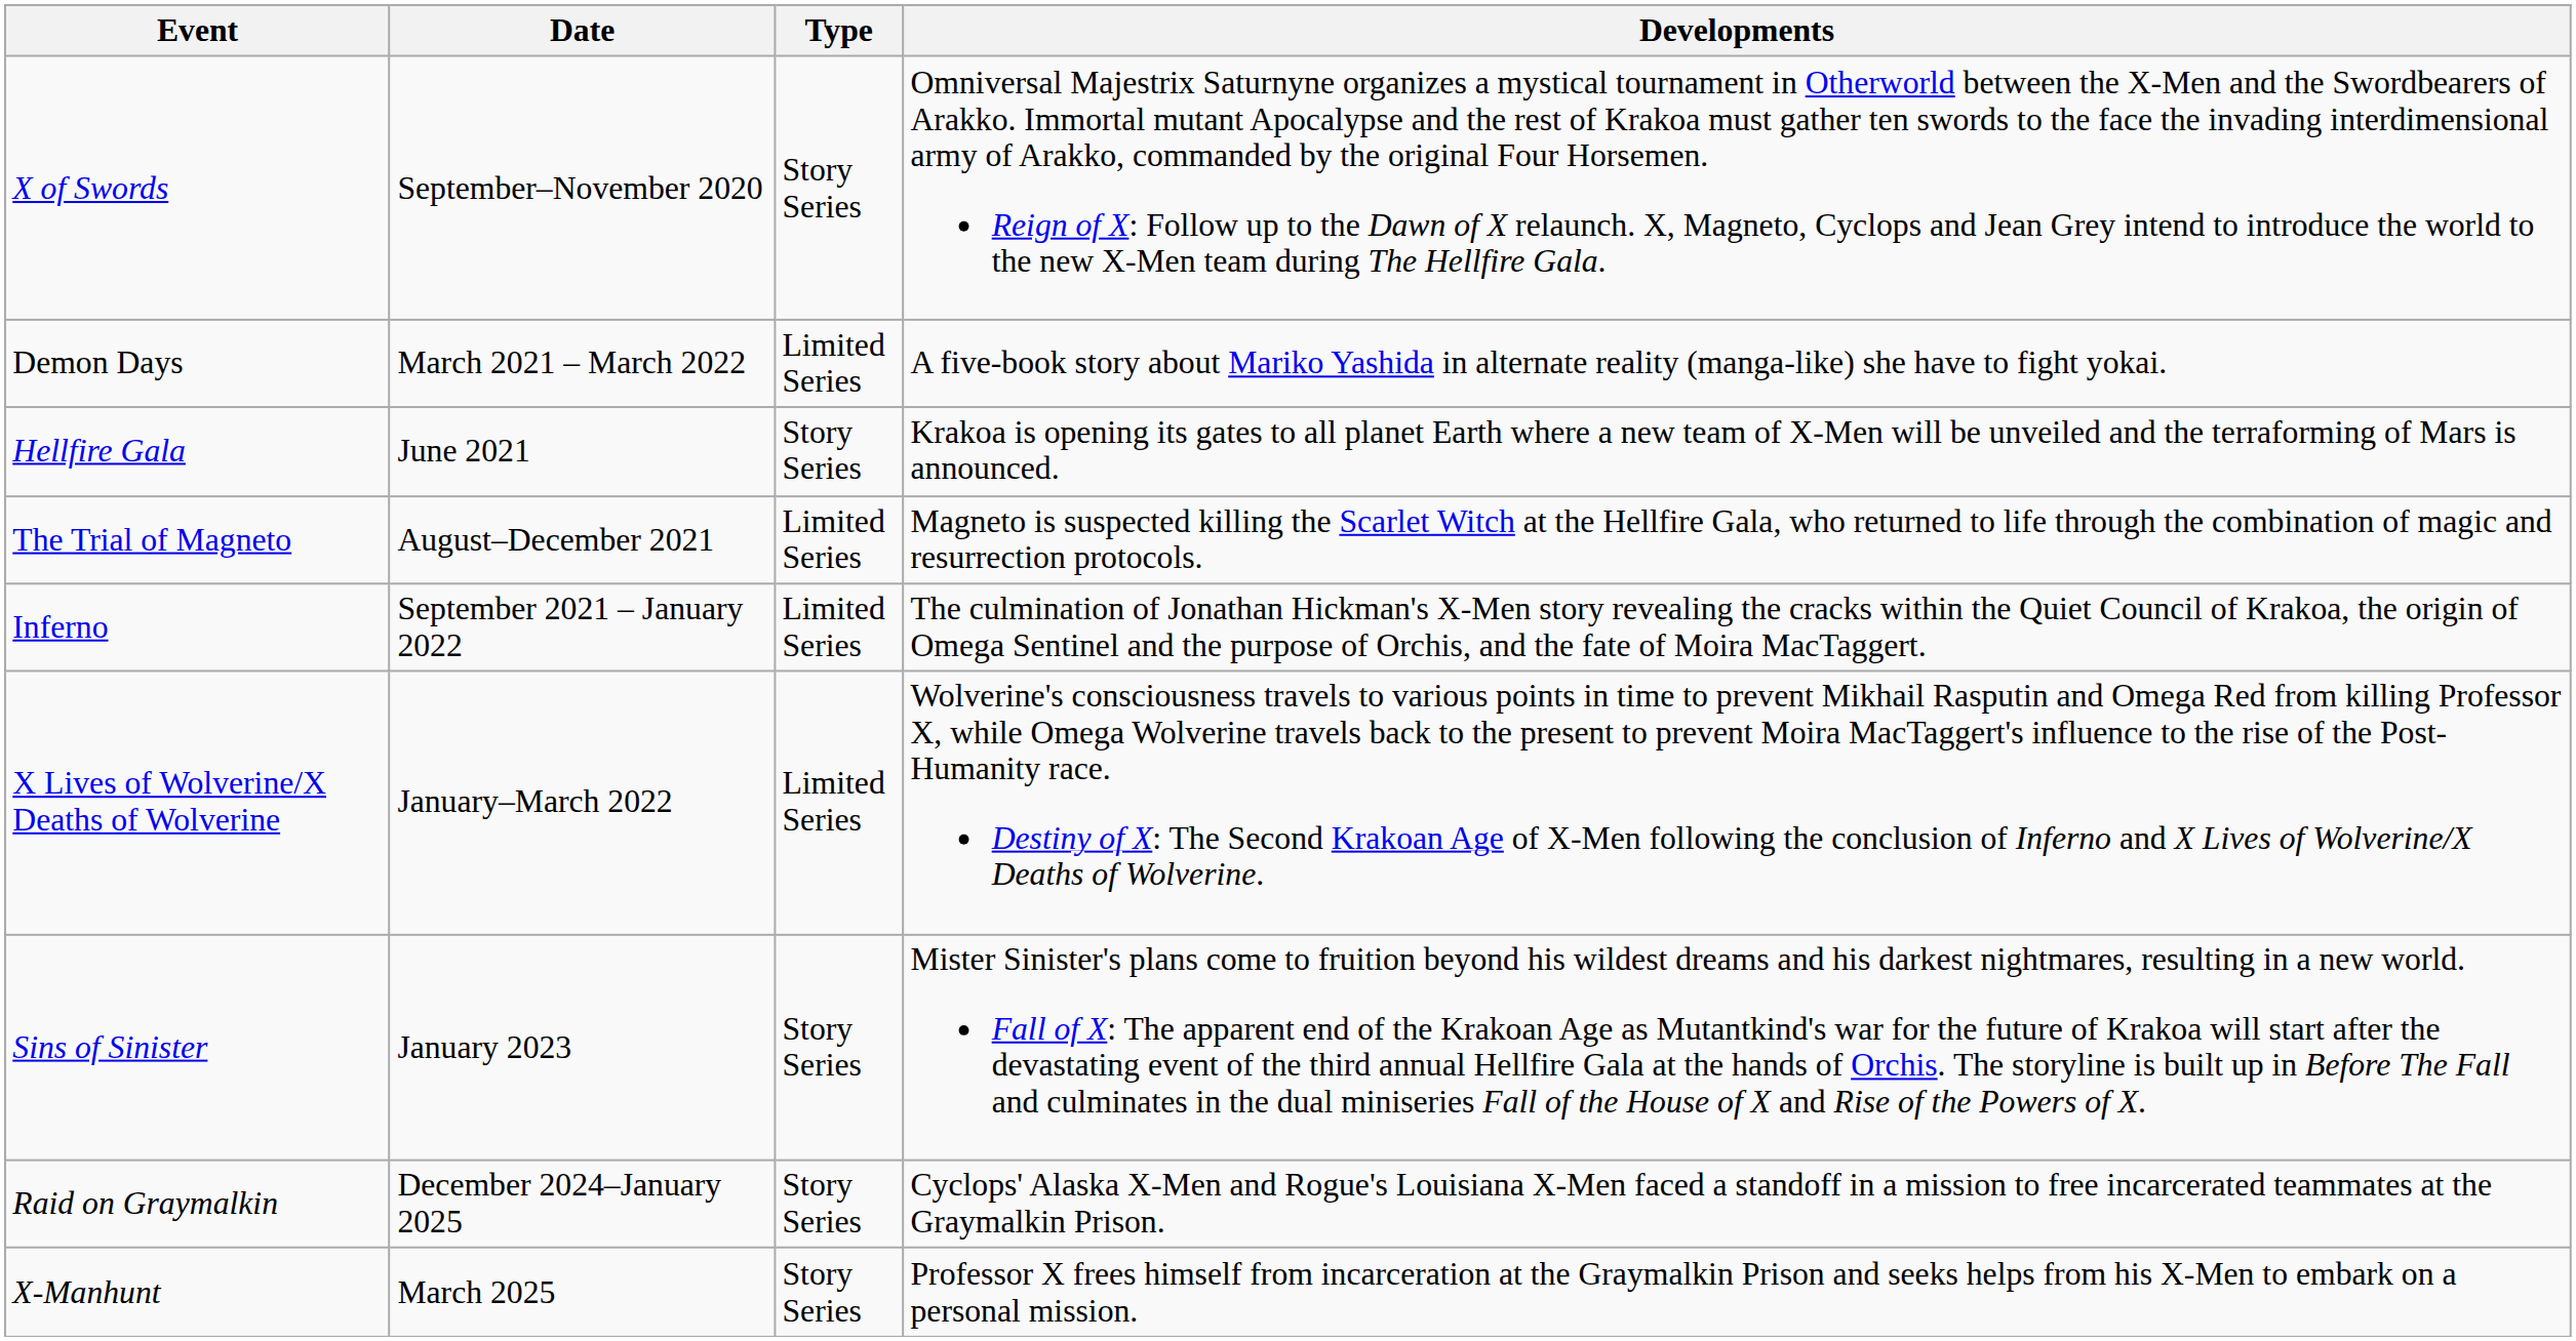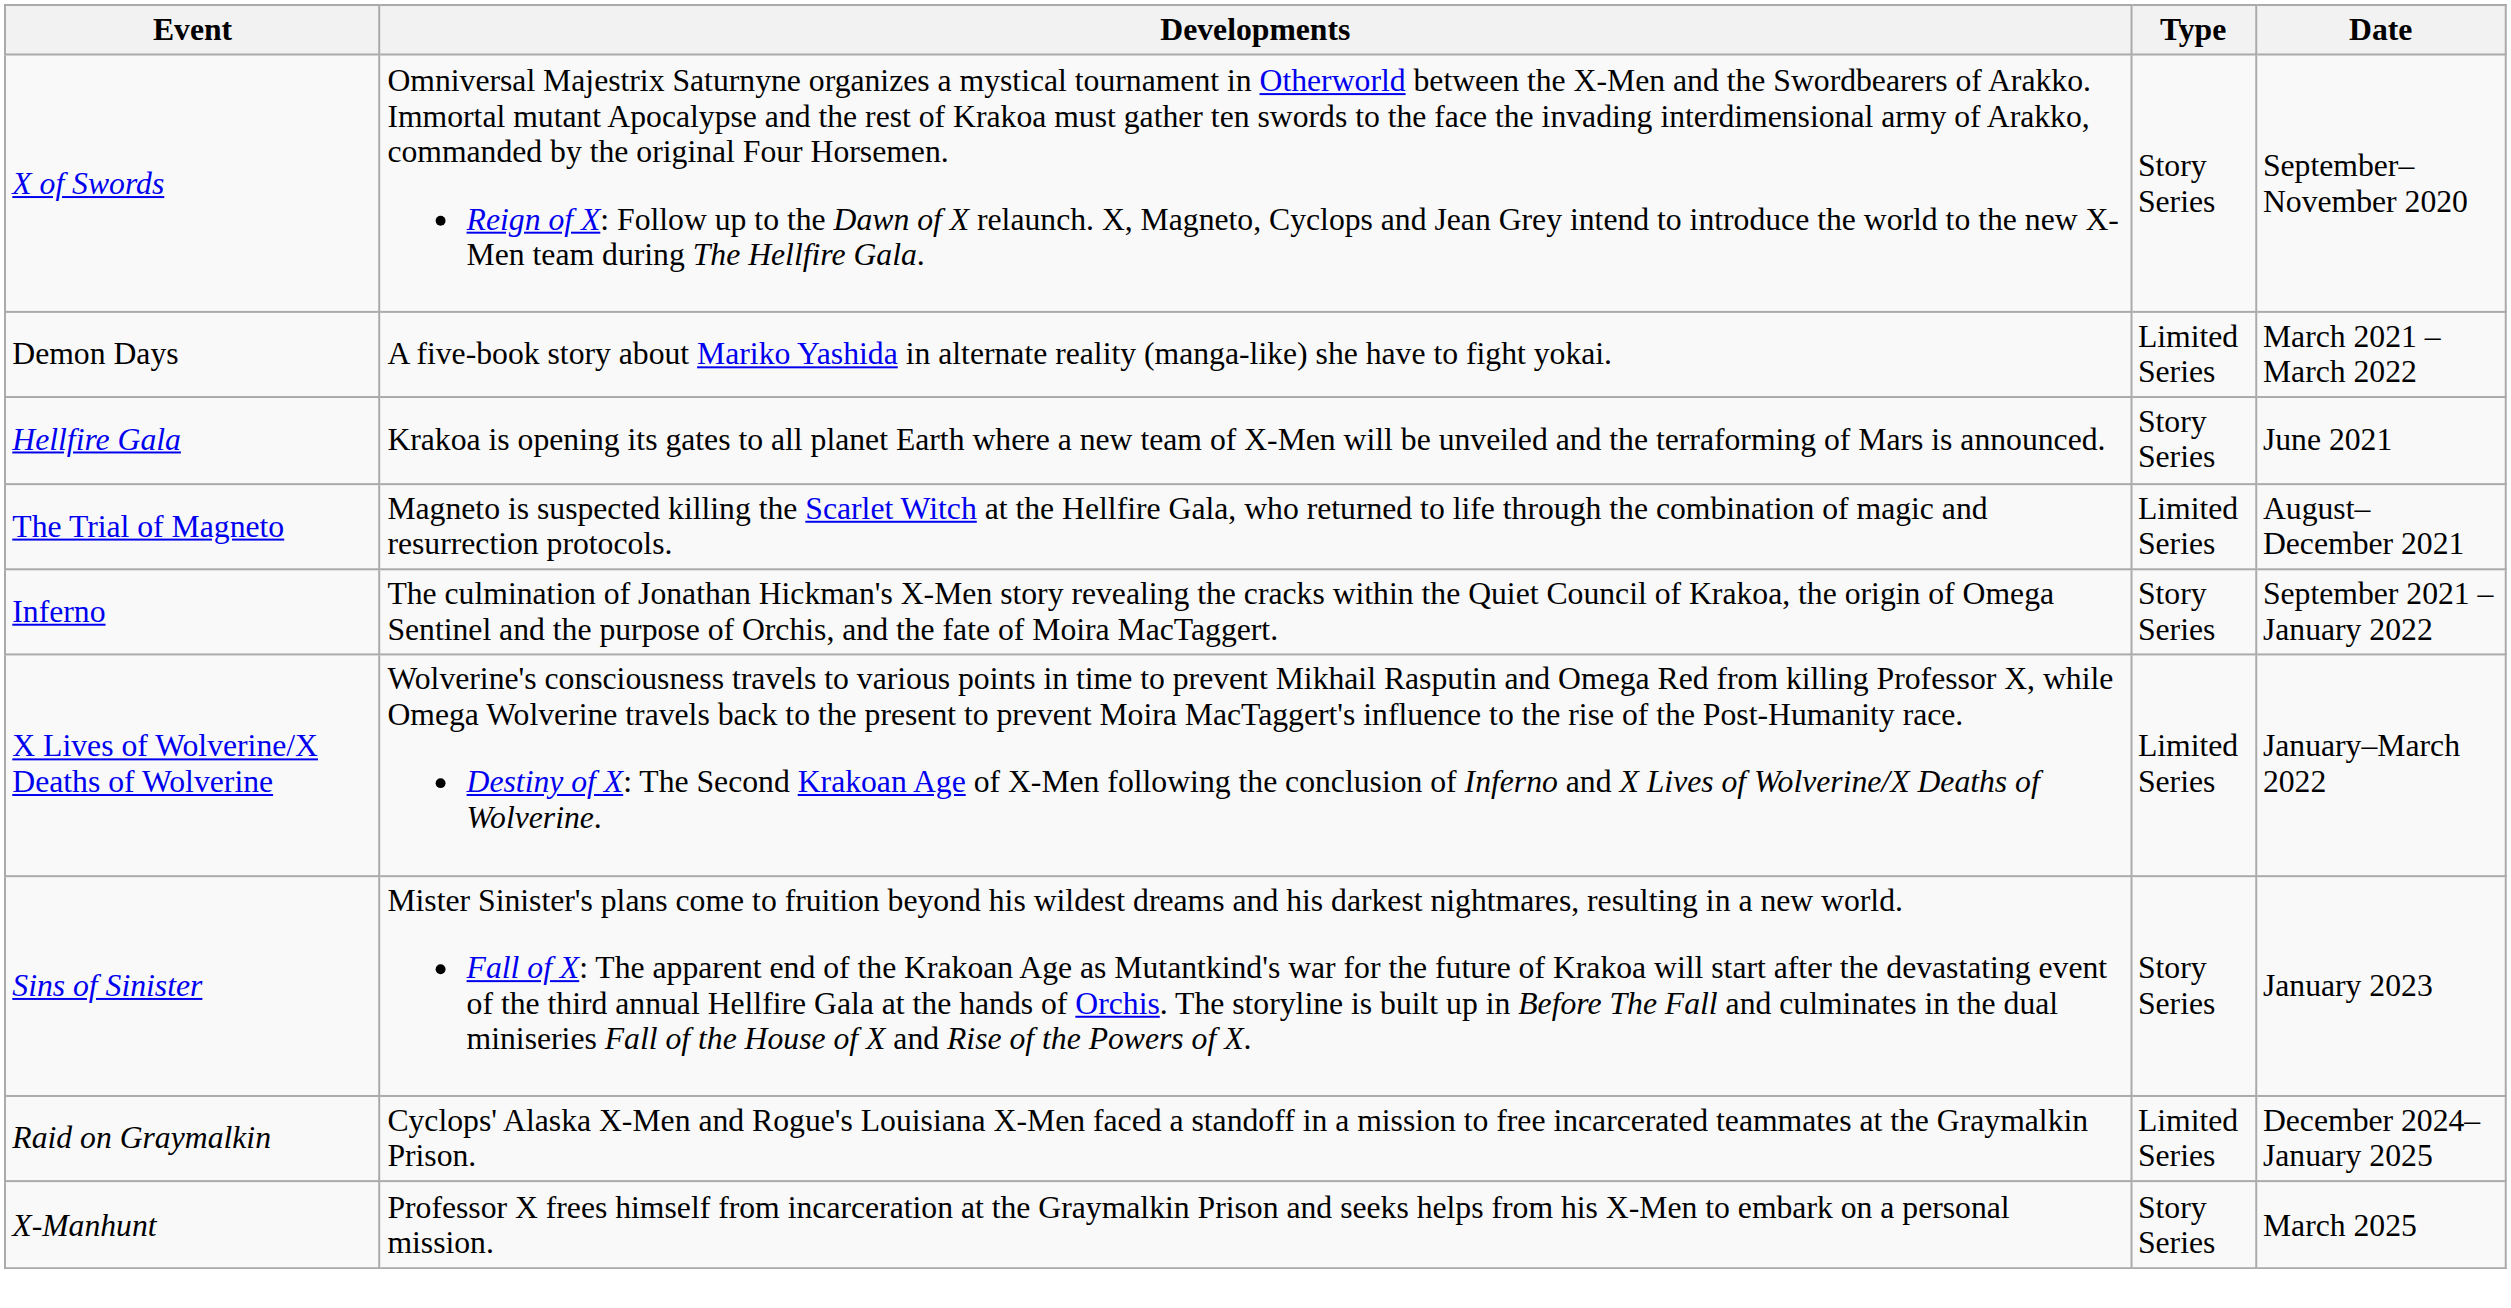 <table class="wikitable" style="width:100%;">
 <tr>
 <th width=15%>Event</th>
+<th width=70%>Developments</th>
+<th width=5%>Type</th>
 <th width=15%>Date</th>
-<th width=5%>Type</th>
-<th width=70%>Developments</th>
 </tr>
 <tr>
 <td><em><a href='#'>X of Swords</a></em></td>
+<td>Omniversal Majestrix Saturnyne organizes a mystical tournament in <a href='#'>Otherworld</a> between the X-Men and the Swordbearers of Arakko. Immortal mutant Apocalypse and the rest of Krakoa must gather ten swords to the face the invading interdimensional army of Arakko, commanded by the original Four Horsemen.<br><ul><li><em><a href='#'>Reign of X</a></em>: Follow up to the <em>Dawn of X</em> relaunch. X, Magneto, Cyclops and Jean Grey intend to introduce the world to the new X-Men team during <em>The Hellfire Gala</em>.</li></ul></td>
+<td>Story Series</td>
 <td>September–November 2020</td>
-<td>Story Series</td>
-<td>Omniversal Majestrix Saturnyne organizes a mystical tournament in <a href='#'>Otherworld</a> between the X-Men and the Swordbearers of Arakko. Immortal mutant Apocalypse and the rest of Krakoa must gather ten swords to the face the invading interdimensional army of Arakko, commanded by the original Four Horsemen.<br><ul><li><em><a href='#'>Reign of X</a></em>: Follow up to the <em>Dawn of X</em> relaunch. X, Magneto, Cyclops and Jean Grey intend to introduce the world to the new X-Men team during <em>The Hellfire Gala</em>.</li></ul></td>
 </tr>
 <tr>
 <td>Demon Days</td>
+<td>A five-book story about <a href='#'>Mariko Yashida</a> in alternate reality (manga-like) she have to fight yokai.</td>
+<td>Limited Series</td>
 <td>March 2021 – March 2022</td>
-<td>Limited Series</td>
-<td>A five-book story about <a href='#'>Mariko Yashida</a> in alternate reality (manga-like) she have to fight yokai.</td>
 </tr>
 <tr>
 <td><em><a href='#'>Hellfire Gala</a></em></td>
+<td>Krakoa is opening its gates to all planet Earth where a new team of X-Men will be unveiled and the terraforming of Mars is announced.</td>
+<td>Story Series</td>
 <td>June 2021</td>
-<td>Story Series</td>
-<td>Krakoa is opening its gates to all planet Earth where a new team of X-Men will be unveiled and the terraforming of Mars is announced.</td>
 </tr>
 <tr>
 <td><a href='#'>The Trial of Magneto</a></td>
+<td>Magneto is suspected killing the <a href='#'>Scarlet Witch</a> at the Hellfire Gala, who returned to life through the combination of magic and resurrection protocols.</td>
+<td>Limited Series</td>
 <td>August–December 2021</td>
-<td>Limited Series</td>
-<td>Magneto is suspected killing the <a href='#'>Scarlet Witch</a> at the Hellfire Gala, who returned to life through the combination of magic and resurrection protocols.</td>
 </tr>
 <tr>
 <td><a href='#'>Inferno</a></td>
+<td>The culmination of Jonathan Hickman's X-Men story revealing the cracks within the Quiet Council of Krakoa, the origin of Omega Sentinel and the purpose of Orchis, and the fate of Moira MacTaggert.</td>
+<td>Story Series</td>
 <td>September 2021 – January 2022</td>
-<td>Limited Series</td>
-<td>The culmination of Jonathan Hickman's X-Men story revealing the cracks within the Quiet Council of Krakoa, the origin of Omega Sentinel and the purpose of Orchis, and the fate of Moira MacTaggert.</td>
 </tr>
 <tr>
 <td><a href='#'>X Lives of Wolverine/X Deaths of Wolverine</a></td>
+<td>Wolverine's consciousness travels to various points in time to prevent Mikhail Rasputin and Omega Red from killing Professor X, while Omega Wolverine travels back to the present to prevent Moira MacTaggert's influence to the rise of the Post-Humanity race.<br><ul><li><em><a href='#'>Destiny of X</a></em>: The Second <a href='#'>Krakoan Age</a> of X-Men following the conclusion of <em>Inferno</em> and <em>X Lives of Wolverine/X Deaths of Wolverine</em>.</li></ul></td>
+<td>Limited Series</td>
 <td>January–March 2022</td>
-<td>Limited Series</td>
-<td>Wolverine's consciousness travels to various points in time to prevent Mikhail Rasputin and Omega Red from killing Professor X, while Omega Wolverine travels back to the present to prevent Moira MacTaggert's influence to the rise of the Post-Humanity race.<br><ul><li><em><a href='#'>Destiny of X</a></em>: The Second <a href='#'>Krakoan Age</a> of X-Men following the conclusion of <em>Inferno</em> and <em>X Lives of Wolverine/X Deaths of Wolverine</em>.</li></ul></td>
 </tr>
 <tr>
 <td><em><a href='#'>Sins of Sinister</a></em></td>
+<td>Mister Sinister's plans come to fruition beyond his wildest dreams and his darkest nightmares, resulting in a new world.<br><ul><li><em><a href='#'>Fall of X</a></em>: The apparent end of the Krakoan Age as Mutantkind's war for the future of Krakoa will start after the devastating event of the third annual Hellfire Gala at the hands of <a href='#'>Orchis</a>. The storyline is built up in <em>Before The Fall</em> and culminates in the dual miniseries <em>Fall of the House of X</em> and <em>Rise of the Powers of X</em>.</li></ul></td>
+<td>Story Series</td>
 <td>January 2023</td>
-<td>Story Series</td>
-<td>Mister Sinister's plans come to fruition beyond his wildest dreams and his darkest nightmares, resulting in a new world.<br><ul><li><em><a href='#'>Fall of X</a></em>: The apparent end of the Krakoan Age as Mutantkind's war for the future of Krakoa will start after the devastating event of the third annual Hellfire Gala at the hands of <a href='#'>Orchis</a>. The storyline is built up in <em>Before The Fall</em> and culminates in the dual miniseries <em>Fall of the House of X</em> and <em>Rise of the Powers of X</em>.</li></ul></td>
 </tr>
 <tr>
 <td><em>Raid on Graymalkin</em></td>
+<td>Cyclops' Alaska X-Men and Rogue's Louisiana X-Men faced a standoff in a mission to free  incarcerated teammates at the Graymalkin Prison.</td>
+<td>Limited Series</td>
 <td>December 2024–January 2025</td>
-<td>Story Series</td>
-<td>Cyclops' Alaska X-Men and Rogue's Louisiana X-Men faced a standoff in a mission to free  incarcerated teammates at the Graymalkin Prison.</td>
 </tr>
 <tr>
 <td><em>X-Manhunt</em></td>
+<td>Professor X frees himself from incarceration at the Graymalkin Prison and seeks helps from his X-Men to embark on a personal mission.</td>
+<td>Story Series</td>
 <td>March 2025</td>
-<td>Story Series</td>
-<td>Professor X frees himself from incarceration at the Graymalkin Prison and seeks helps from his X-Men to embark on a personal mission.</td>
 </tr>
 </table>
